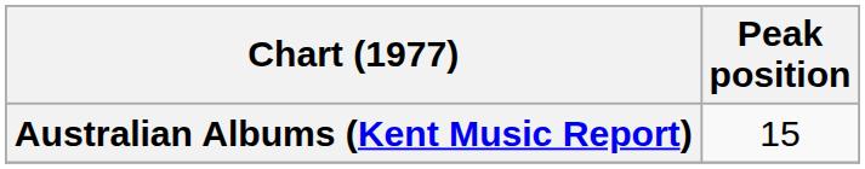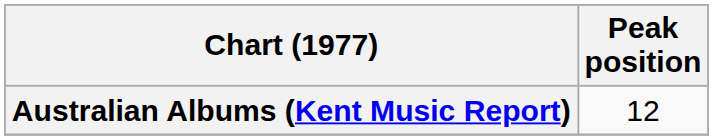 <table class="wikitable sortable plainrowheaders">
 <tr>
 <th>Chart (1977)</th>
 <th>Peak<br>position</th>
 </tr>
 <tr>
 <th scope="row">Australian Albums (<a href='#'>Kent Music Report</a>)</th>
-<td align="center">15</td>
+<td align="center">12</td>
 </tr>
 <tr>
 </tr>
 <tr>
 </tr>
 <tr>
 </tr>
 <tr>
 </tr>
 <tr>
 </tr>
 <tr>
 </tr>
 </table>
